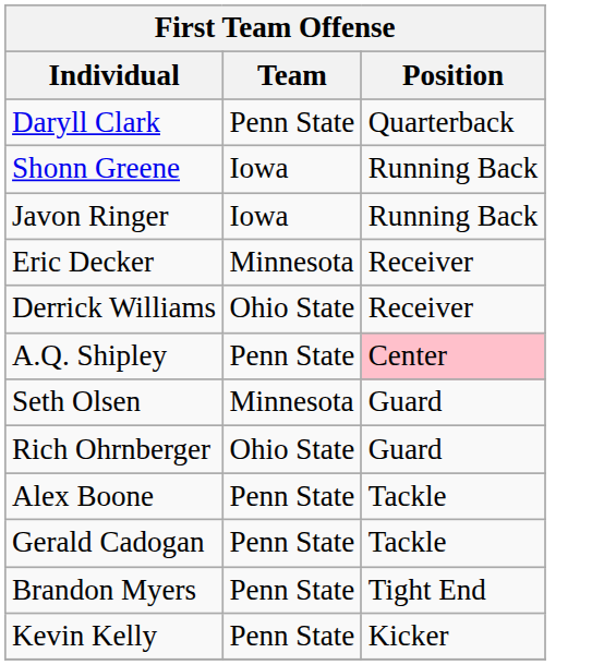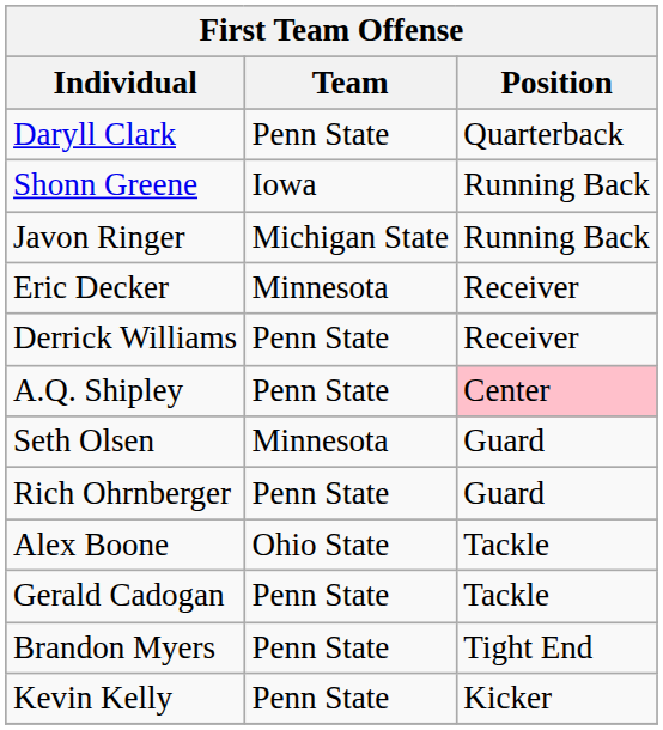 <table class="wikitable">
 <tr>
 <th colspan="7" align "center">First Team Offense</th>
 </tr>
 <tr>
 <th>Individual</th>
 <th>Team</th>
 <th>Position</th>
 </tr>
 <tr>
 <td><a href='#'>Daryll Clark</a></td>
 <td>Penn State</td>
 <td>Quarterback</td>
 </tr>
 <tr>
 <td><a href='#'>Shonn Greene</a></td>
 <td>Iowa</td>
 <td>Running Back</td>
 </tr>
 <tr>
 <td>Javon Ringer</td>
-<td>Iowa</td>
+<td>Michigan State</td>
 <td>Running Back</td>
 </tr>
 <tr>
 <td>Eric Decker</td>
 <td>Minnesota</td>
 <td>Receiver</td>
 </tr>
 <tr>
 <td>Derrick Williams</td>
-<td>Ohio State</td>
+<td>Penn State</td>
 <td>Receiver</td>
 </tr>
 <tr>
 <td>A.Q. Shipley</td>
 <td>Penn State</td>
 <td style="background: pink;">Center</td>
 </tr>
 <tr>
 <td>Seth Olsen</td>
 <td>Minnesota</td>
 <td>Guard</td>
 </tr>
 <tr>
 <td>Rich Ohrnberger</td>
-<td>Ohio State</td>
+<td>Penn State</td>
 <td>Guard</td>
 </tr>
 <tr>
 <td>Alex Boone</td>
-<td>Penn State</td>
+<td>Ohio State</td>
 <td>Tackle</td>
 </tr>
 <tr>
 <td>Gerald Cadogan</td>
 <td>Penn State</td>
 <td>Tackle</td>
 </tr>
 <tr>
 <td>Brandon Myers</td>
 <td>Penn State</td>
 <td>Tight End</td>
 </tr>
 <tr>
 <td>Kevin Kelly</td>
 <td>Penn State</td>
 <td>Kicker</td>
 </tr>
 <tr>
 </tr>
 </table>
